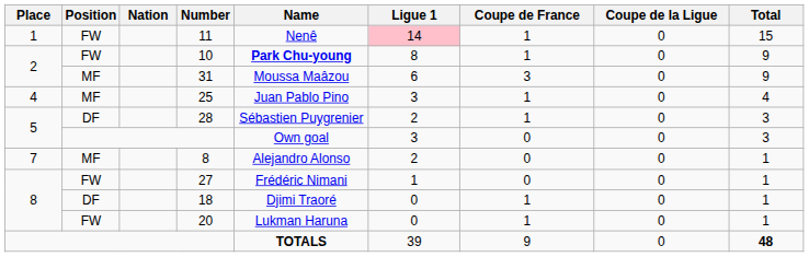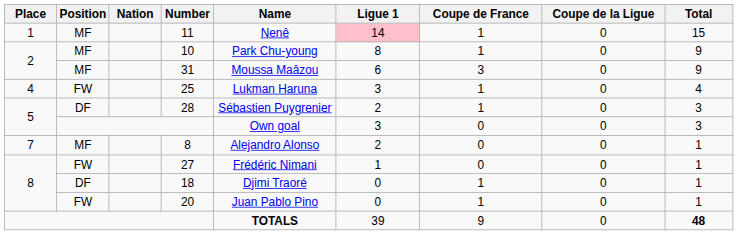 <table class="wikitable" style="font-size: 95%; text-align: center;">
 <tr>
 <th width=60>Place</th>
 <th width=60>Position</th>
 <th width=60>Nation</th>
 <th width=60>Number</th>
 <th width=150>Name</th>
 <th width=100>Ligue 1</th>
 <th width=150>Coupe de France</th>
 <th width=150>Coupe de la Ligue</th>
 <th width=80>Total</th>
 </tr>
 <tr>
 <td>1</td>
-<td>FW</td>
+<td>MF</td>
 <td></td>
 <td>11</td>
 <td><a href='#'>Nenê</a></td>
 <td style="background: pink;">14</td>
 <td>1</td>
 <td>0</td>
 <td>15</td>
 </tr>
 <tr>
 <td rowspan="2">2</td>
-<td>FW</td>
+<td>MF</td>
 <td></td>
 <td>10</td>
-<td><strong><a href='#'>Park Chu-young</a></strong></td>
+<td><a href='#'>Park Chu-young</a></td>
 <td>8</td>
 <td>1</td>
 <td>0</td>
 <td>9</td>
 </tr>
 <tr>
 <td>MF</td>
 <td></td>
 <td>31</td>
 <td><a href='#'>Moussa Maâzou</a></td>
 <td>6</td>
 <td>3</td>
 <td>0</td>
 <td>9</td>
 </tr>
 <tr>
 <td>4</td>
-<td>MF</td>
+<td>FW</td>
 <td></td>
 <td>25</td>
-<td><a href='#'>Juan Pablo Pino</a></td>
+<td><a href='#'>Lukman Haruna</a></td>
 <td>3</td>
 <td>1</td>
 <td>0</td>
 <td>4</td>
 </tr>
 <tr>
 <td rowspan="2">5</td>
 <td>DF</td>
 <td></td>
 <td>28</td>
 <td><a href='#'>Sébastien Puygrenier</a></td>
 <td>2</td>
 <td>1</td>
 <td>0</td>
 <td>3</td>
 </tr>
 <tr>
 <td colspan="3"></td>
 <td><a href='#'>Own goal</a></td>
 <td>3</td>
 <td>0</td>
 <td>0</td>
 <td>3</td>
 </tr>
 <tr>
 <td>7</td>
 <td>MF</td>
 <td></td>
 <td>8</td>
 <td><a href='#'>Alejandro Alonso</a></td>
 <td>2</td>
 <td>0</td>
 <td>0</td>
 <td>1</td>
 </tr>
 <tr>
 <td rowspan="3">8</td>
 <td>FW</td>
 <td></td>
 <td>27</td>
 <td><a href='#'>Frédéric Nimani</a></td>
 <td>1</td>
 <td>0</td>
 <td>0</td>
 <td>1</td>
 </tr>
 <tr>
 <td>DF</td>
 <td></td>
 <td>18</td>
 <td><a href='#'>Djimi Traoré</a></td>
 <td>0</td>
 <td>1</td>
 <td>0</td>
 <td>1</td>
 </tr>
 <tr>
 <td>FW</td>
 <td></td>
 <td>20</td>
-<td><a href='#'>Lukman Haruna</a></td>
+<td><a href='#'>Juan Pablo Pino</a></td>
 <td>0</td>
 <td>1</td>
 <td>0</td>
 <td>1</td>
 </tr>
 <tr>
 <td colspan="4"></td>
 <td><strong>TOTALS</strong></td>
 <td>39</td>
 <td>9</td>
 <td>0</td>
 <td><strong>48</strong></td>
 </tr>
 </table>
